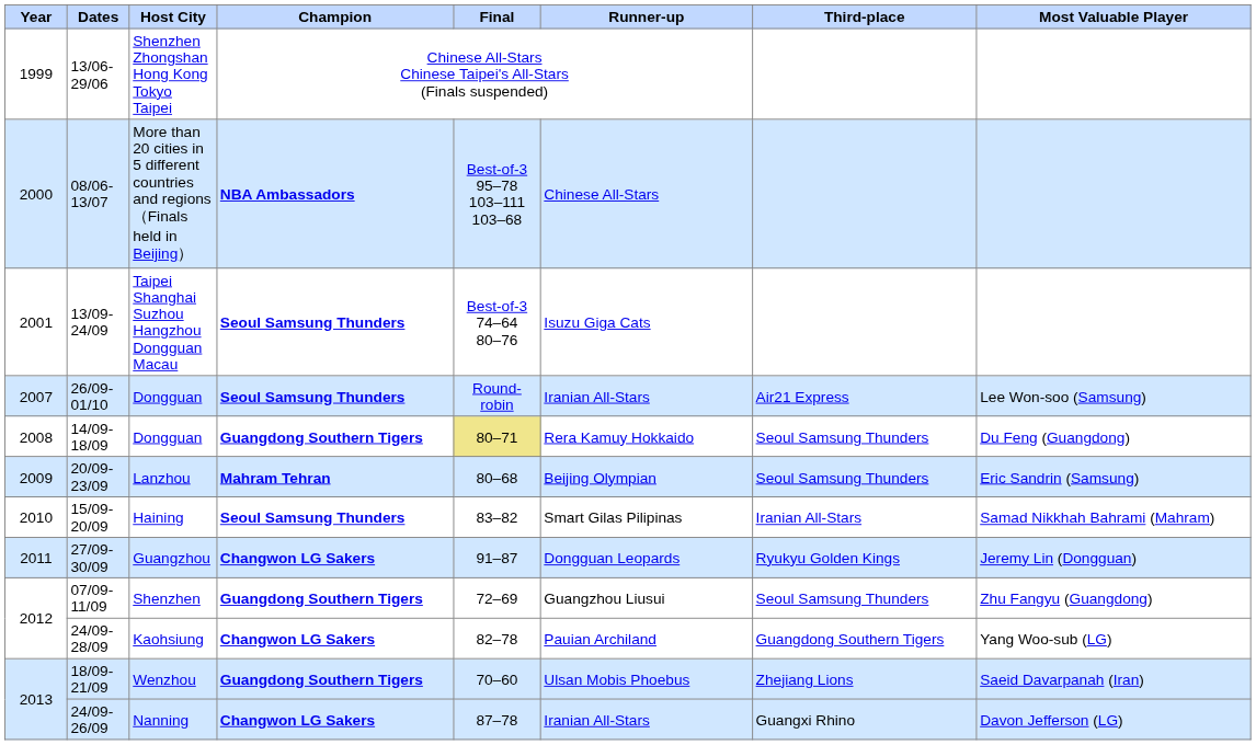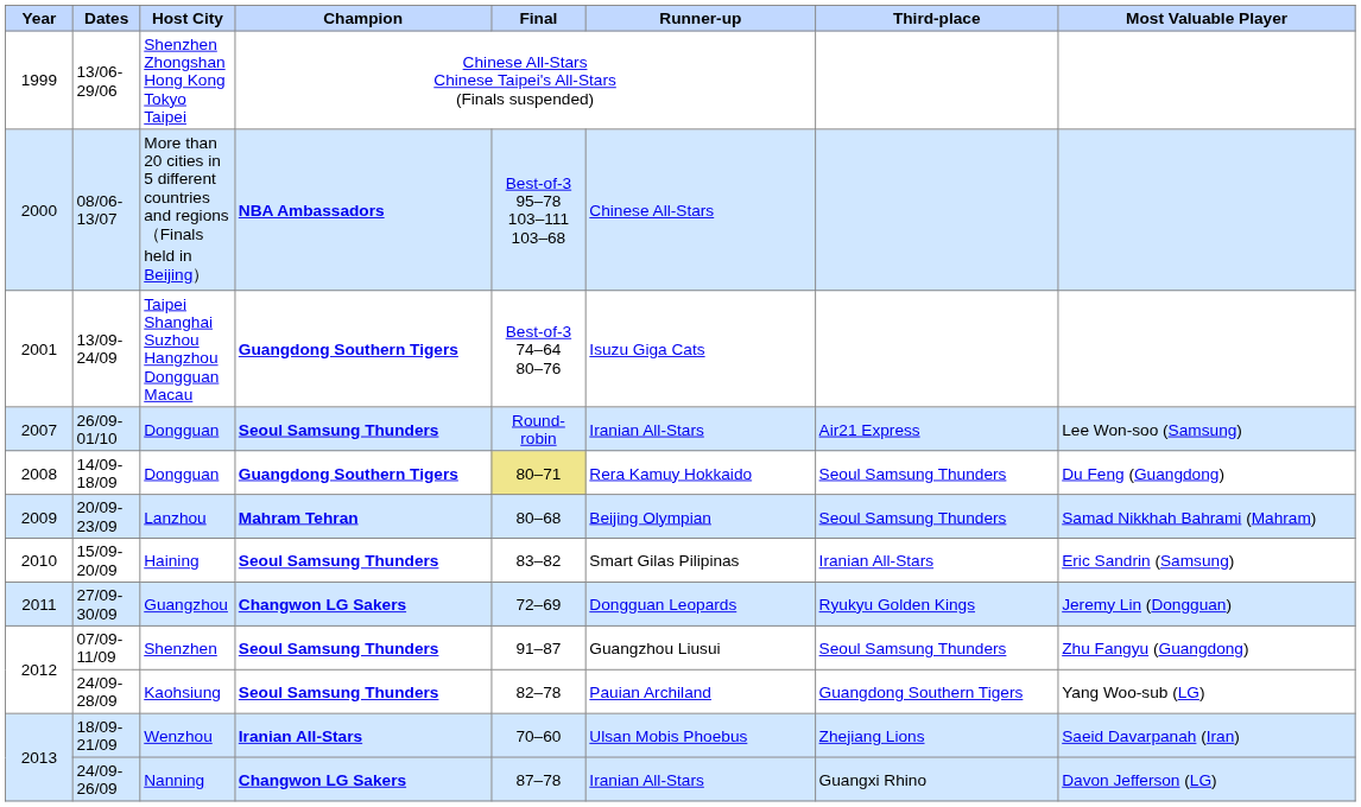 <table cellpadding="3" cellspacing="0" border="1" style="font-size: 95%; border: gray solid 1px; border-collapse: collapse;width:100%;">
 <tr bgcolor=#C1D8FF>
 <td align=center width=5%><strong>Year</strong></td>
 <td align=center width=5%><strong>Dates</strong></td>
 <td align=center width=7%><strong>Host City</strong></td>
 <td align=center width=19%><strong>Champion</strong></td>
 <td align=center width=7%><strong>Final</strong></td>
 <td align=center width=17%><strong>Runner-up</strong></td>
 <td align=center width=18%><strong>Third-place</strong></td>
 <td align=center width=22%><strong>Most Valuable Player</strong></td>
 </tr>
 <tr>
 <td align=center>1999</td>
 <td>13/06-29/06</td>
 <td><a href='#'>Shenzhen</a><br><a href='#'>Zhongshan</a><br><a href='#'>Hong Kong</a><br><a href='#'>Tokyo</a><br><a href='#'>Taipei</a></td>
 <td colspan=3 align=center> <a href='#'>Chinese All-Stars</a><br> <a href='#'>Chinese Taipei's All-Stars</a><br>(Finals suspended)</td>
 <td></td>
 <td></td>
 </tr>
 <tr bgcolor=#D0E7FF>
 <td align=center>2000</td>
 <td>08/06-13/07</td>
 <td>More than 20 cities in 5 different countries and regions<br>（Finals held in <a href='#'>Beijing</a>）</td>
 <td><strong> <a href='#'>NBA Ambassadors</a></strong></td>
 <td align=center><a href='#'>Best-of-3</a><br>95–78<br>103–111<br>103–68</td>
 <td> <a href='#'>Chinese All-Stars</a></td>
 <td></td>
 <td></td>
 </tr>
 <tr>
 <td align=center>2001</td>
 <td>13/09-24/09</td>
 <td><a href='#'>Taipei</a><br><a href='#'>Shanghai</a><br><a href='#'>Suzhou</a><br><a href='#'>Hangzhou</a><br><a href='#'>Dongguan</a><br><a href='#'>Macau</a></td>
-<td><strong> <a href='#'>Seoul Samsung Thunders</a></strong></td>
+<td><strong> <a href='#'>Guangdong Southern Tigers</a></strong></td>
 <td align=center><a href='#'>Best-of-3</a><br>74–64<br>80–76</td>
 <td> <a href='#'>Isuzu Giga Cats</a></td>
 <td></td>
 <td></td>
 </tr>
 <tr bgcolor=#D0E7FF>
 <td align=center>2007</td>
 <td>26/09-01/10</td>
 <td><a href='#'>Dongguan</a></td>
 <td><strong> <a href='#'>Seoul Samsung Thunders</a></strong></td>
 <td align=center><a href='#'>Round-robin</a></td>
 <td> <a href='#'>Iranian All-Stars</a></td>
 <td> <a href='#'>Air21 Express</a></td>
 <td> Lee Won-soo (<a href='#'>Samsung</a>)</td>
 </tr>
 <tr>
 <td align=center>2008</td>
 <td>14/09-18/09</td>
 <td><a href='#'>Dongguan</a></td>
 <td><strong> <a href='#'>Guangdong Southern Tigers</a></strong></td>
 <td align=center style="background: khaki;">80–71</td>
 <td> <a href='#'>Rera Kamuy Hokkaido</a></td>
 <td> <a href='#'>Seoul Samsung Thunders</a></td>
 <td> <a href='#'>Du Feng</a> (<a href='#'>Guangdong</a>)</td>
 </tr>
 <tr bgcolor=#D0E7FF>
 <td align=center>2009</td>
 <td>20/09-23/09</td>
 <td><a href='#'>Lanzhou</a></td>
 <td><strong> <a href='#'>Mahram Tehran</a></strong></td>
 <td align=center>80–68</td>
 <td> <a href='#'>Beijing Olympian</a></td>
 <td> <a href='#'>Seoul Samsung Thunders</a></td>
-<td> <a href='#'>Eric Sandrin</a> (<a href='#'>Samsung</a>)</td>
+<td> <a href='#'>Samad Nikkhah Bahrami</a> (<a href='#'>Mahram</a>)</td>
 </tr>
 <tr>
 <td align=center>2010</td>
 <td>15/09-20/09</td>
 <td><a href='#'>Haining</a></td>
 <td><strong> <a href='#'>Seoul Samsung Thunders</a></strong></td>
 <td align=center>83–82</td>
 <td> Smart Gilas Pilipinas</td>
 <td> <a href='#'>Iranian All-Stars</a></td>
-<td> <a href='#'>Samad Nikkhah Bahrami</a> (<a href='#'>Mahram</a>)</td>
+<td> <a href='#'>Eric Sandrin</a> (<a href='#'>Samsung</a>)</td>
 </tr>
 <tr bgcolor=#D0E7FF>
 <td align=center>2011</td>
 <td>27/09-30/09</td>
 <td><a href='#'>Guangzhou</a></td>
 <td><strong> <a href='#'>Changwon LG Sakers</a></strong></td>
-<td align=center>91–87</td>
+<td align=center>72–69</td>
 <td> <a href='#'>Dongguan Leopards</a></td>
 <td> <a href='#'>Ryukyu Golden Kings</a></td>
 <td> <a href='#'>Jeremy Lin</a> (<a href='#'>Dongguan</a>)</td>
 </tr>
 <tr>
 <td rowspan=2 align=center>2012</td>
 <td>07/09-11/09</td>
 <td><a href='#'>Shenzhen</a></td>
-<td><strong> <a href='#'>Guangdong Southern Tigers</a></strong></td>
-<td align=center>72–69</td>
+<td><strong> <a href='#'>Seoul Samsung Thunders</a></strong></td>
+<td align=center>91–87</td>
 <td> Guangzhou Liusui</td>
 <td> <a href='#'>Seoul Samsung Thunders</a></td>
 <td> <a href='#'>Zhu Fangyu</a> (<a href='#'>Guangdong</a>)</td>
 </tr>
 <tr>
 <td>24/09-28/09</td>
 <td><a href='#'>Kaohsiung</a></td>
-<td><strong> <a href='#'>Changwon LG Sakers</a></strong></td>
+<td><strong> <a href='#'>Seoul Samsung Thunders</a></strong></td>
 <td align=center>82–78</td>
 <td> <a href='#'>Pauian Archiland</a></td>
 <td> <a href='#'>Guangdong Southern Tigers</a></td>
 <td> Yang Woo-sub (<a href='#'>LG</a>)</td>
 </tr>
 <tr bgcolor=#D0E7FF>
 <td rowspan=2 align=center>2013</td>
 <td>18/09-21/09</td>
 <td><a href='#'>Wenzhou</a></td>
-<td><strong> <a href='#'>Guangdong Southern Tigers</a></strong></td>
+<td><strong> <a href='#'>Iranian All-Stars</a></strong></td>
 <td align=center>70–60</td>
 <td> <a href='#'>Ulsan Mobis Phoebus</a></td>
 <td> <a href='#'>Zhejiang Lions</a></td>
 <td> <a href='#'>Saeid Davarpanah</a> (<a href='#'>Iran</a>)</td>
 </tr>
 <tr bgcolor=#D0E7FF>
 <td>24/09-26/09</td>
 <td><a href='#'>Nanning</a></td>
 <td><strong> <a href='#'>Changwon LG Sakers</a></strong></td>
 <td align=center>87–78</td>
 <td> <a href='#'>Iranian All-Stars</a></td>
 <td> Guangxi Rhino</td>
 <td> <a href='#'>Davon Jefferson</a> (<a href='#'>LG</a>)</td>
 </tr>
 </table>
